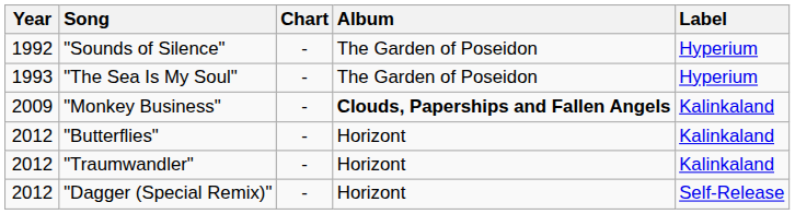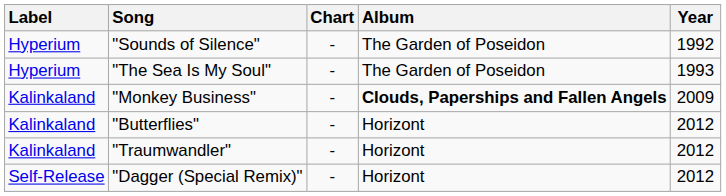 <table class="wikitable">
 <tr>
-<th style="vertical-align:top; text-align:center; width:40px;">Year</th>
+<th style="text-align:left; vertical-align:top;">Label</th>
 <th style="text-align:left; vertical-align:top;">Song</th>
 <th style="vertical-align:top; text-align:center; width:40px;">Chart<br></th>
 <th style="text-align:left; vertical-align:top;">Album</th>
-<th style="text-align:left; vertical-align:top;">Label</th>
+<th style="vertical-align:top; text-align:center; width:40px;">Year</th>
 </tr>
 <tr style="vertical-align:top;">
-<td style="text-align:center; ">1992</td>
+<td style="text-align:left; "><a href='#'>Hyperium</a></td>
 <td style="text-align:left; ">"Sounds of Silence"</td>
 <td style="text-align:center; ">-</td>
 <td style="text-align:left; ">The Garden of Poseidon</td>
-<td style="text-align:left; "><a href='#'>Hyperium</a></td>
+<td style="text-align:center; ">1992</td>
 </tr>
 <tr style="vertical-align:top;">
-<td style="text-align:center; ">1993</td>
+<td style="text-align:left; "><a href='#'>Hyperium</a></td>
 <td style="text-align:left; ">"The Sea Is My Soul"</td>
 <td style="text-align:center; ">-</td>
 <td style="text-align:left; ">The Garden of Poseidon</td>
-<td style="text-align:left; "><a href='#'>Hyperium</a></td>
+<td style="text-align:center; ">1993</td>
 </tr>
 <tr style="vertical-align:top;">
-<td style="text-align:center; ">2009</td>
+<td style="text-align:left; "><a href='#'>Kalinkaland</a></td>
 <td style="text-align:left; ">"Monkey Business"</td>
 <td style="text-align:center; ">-</td>
 <td style="text-align:left; "><strong>Clouds, Paperships and Fallen Angels</strong></td>
-<td style="text-align:left; "><a href='#'>Kalinkaland</a></td>
+<td style="text-align:center; ">2009</td>
 </tr>
 <tr style="vertical-align:top;">
-<td style="text-align:center; ">2012</td>
+<td style="text-align:left; "><a href='#'>Kalinkaland</a></td>
 <td style="text-align:left; ">"Butterflies"</td>
 <td style="text-align:center; ">-</td>
 <td style="text-align:left; ">Horizont</td>
-<td style="text-align:left; "><a href='#'>Kalinkaland</a></td>
+<td style="text-align:center; ">2012</td>
 </tr>
 <tr style="vertical-align:top;">
-<td style="text-align:center; ">2012</td>
+<td style="text-align:left; "><a href='#'>Kalinkaland</a></td>
 <td style="text-align:left; ">"Traumwandler"</td>
 <td style="text-align:center; ">-</td>
 <td style="text-align:left; ">Horizont</td>
-<td style="text-align:left; "><a href='#'>Kalinkaland</a></td>
+<td style="text-align:center; ">2012</td>
 </tr>
 <tr style="vertical-align:top;">
-<td style="text-align:center; ">2012</td>
+<td style="text-align:left; "><a href='#'>Self-Release</a></td>
 <td style="text-align:left; ">"Dagger (Special Remix)"</td>
 <td style="text-align:center; ">-</td>
 <td style="text-align:left; ">Horizont</td>
-<td style="text-align:left; "><a href='#'>Self-Release</a></td>
+<td style="text-align:center; ">2012</td>
 </tr>
 </table>
